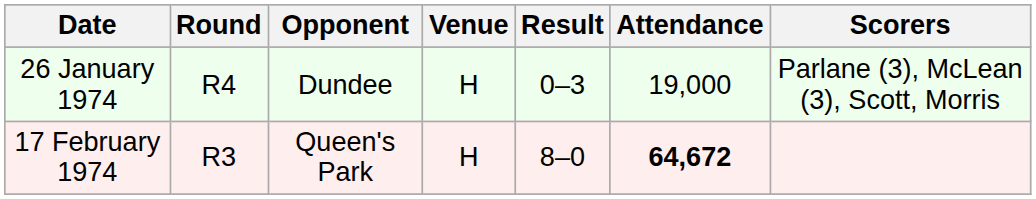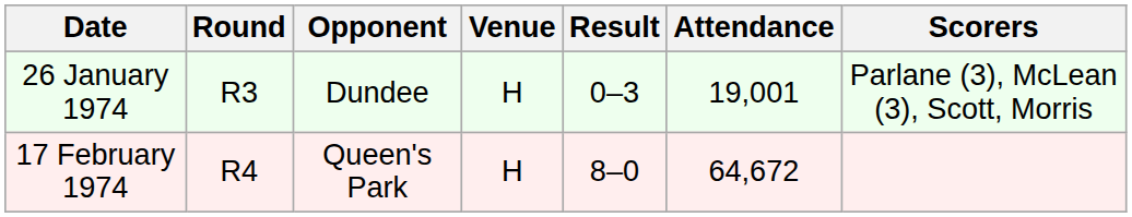 <table class="wikitable sortable" style="text-align:center;">
 <tr>
 <th>Date</th>
 <th>Round</th>
 <th>Opponent</th>
 <th>Venue</th>
 <th>Result</th>
 <th>Attendance</th>
 <th>Scorers</th>
 </tr>
 <tr style="background:#efe;">
 <td>26 January 1974</td>
-<td>R4</td>
+<td>R3</td>
 <td>Dundee</td>
 <td>H</td>
 <td>0–3</td>
-<td>19,000</td>
+<td>19,001</td>
 <td>Parlane (3), McLean (3), Scott, Morris</td>
 </tr>
 <tr style="background:#fee;">
 <td>17 February 1974</td>
-<td>R3</td>
+<td>R4</td>
 <td>Queen's Park</td>
 <td>H</td>
 <td>8–0</td>
-<td><strong>64,672</strong></td>
+<td>64,672</td>
 <td></td>
 </tr>
 </table>
